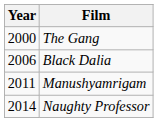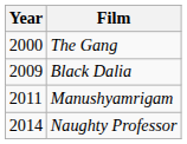 <table class="wikitable">
 <tr>
 <th>Year</th>
 <th>Film</th>
 </tr>
 <tr>
 <td>2000</td>
 <td><em>The Gang</em></td>
 </tr>
 <tr>
-<td>2006</td>
+<td>2009</td>
 <td><em>Black Dalia</em></td>
 </tr>
 <tr>
 <td>2011</td>
 <td><em>Manushyamrigam</em></td>
 </tr>
 <tr>
 <td>2014</td>
 <td><em>Naughty Professor</em></td>
 </tr>
 </table>
